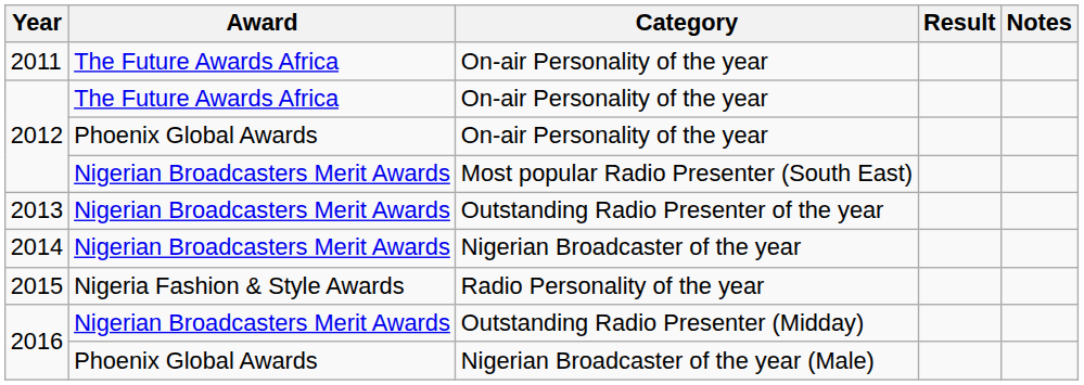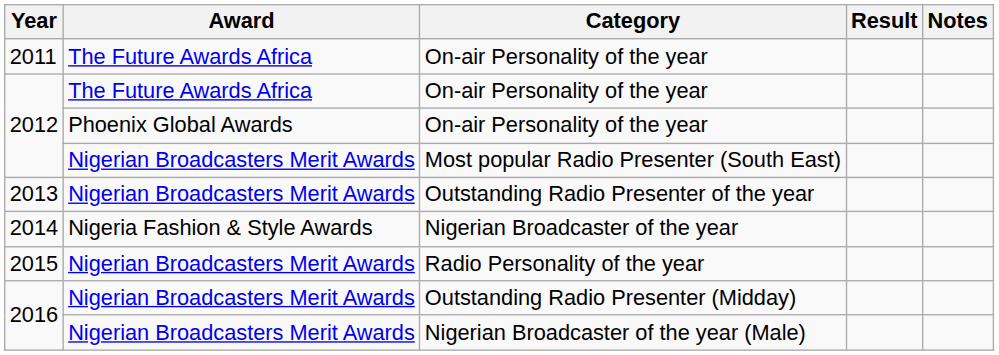 <table class="wikitable plainrowheaders sortable">
 <tr>
 <th>Year</th>
 <th>Award</th>
 <th>Category</th>
 <th>Result</th>
 <th>Notes</th>
 </tr>
 <tr>
 <td rowspan="1">2011</td>
 <td><a href='#'>The Future Awards Africa</a></td>
 <td>On-air Personality of the year</td>
 <td></td>
 <td></td>
 </tr>
 <tr>
 <td rowspan="3">2012</td>
 <td><a href='#'>The Future Awards Africa</a></td>
 <td>On-air Personality of the year</td>
 <td></td>
 <td></td>
 </tr>
 <tr>
 <td>Phoenix Global Awards</td>
 <td>On-air Personality of the year</td>
 <td></td>
 <td></td>
 </tr>
 <tr>
 <td><a href='#'>Nigerian Broadcasters Merit Awards</a></td>
 <td>Most popular Radio Presenter (South East)</td>
 <td></td>
 <td></td>
 </tr>
 <tr>
 <td>2013</td>
 <td><a href='#'>Nigerian Broadcasters Merit Awards</a></td>
 <td>Outstanding Radio Presenter of the year</td>
 <td></td>
 <td></td>
 </tr>
 <tr>
 <td>2014</td>
-<td><a href='#'>Nigerian Broadcasters Merit Awards</a></td>
+<td>Nigeria Fashion & Style Awards</td>
 <td>Nigerian Broadcaster of the year</td>
 <td></td>
 <td></td>
 </tr>
 <tr>
 <td>2015</td>
-<td>Nigeria Fashion & Style Awards</td>
+<td><a href='#'>Nigerian Broadcasters Merit Awards</a></td>
 <td>Radio Personality of the year</td>
 <td></td>
 <td></td>
 </tr>
 <tr>
 <td rowspan="2">2016</td>
 <td><a href='#'>Nigerian Broadcasters Merit Awards</a></td>
 <td>Outstanding Radio Presenter (Midday)</td>
 <td></td>
 <td></td>
 </tr>
 <tr>
-<td>Phoenix Global Awards</td>
+<td><a href='#'>Nigerian Broadcasters Merit Awards</a></td>
 <td>Nigerian Broadcaster of the year (Male)</td>
 <td></td>
 <td></td>
 </tr>
 </table>
